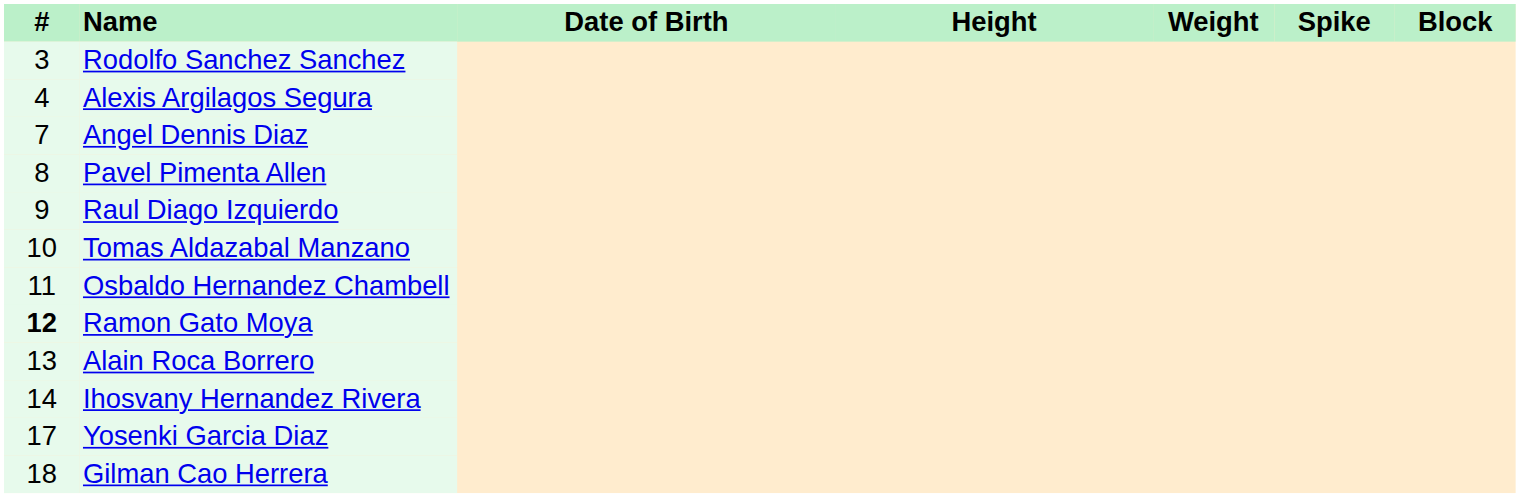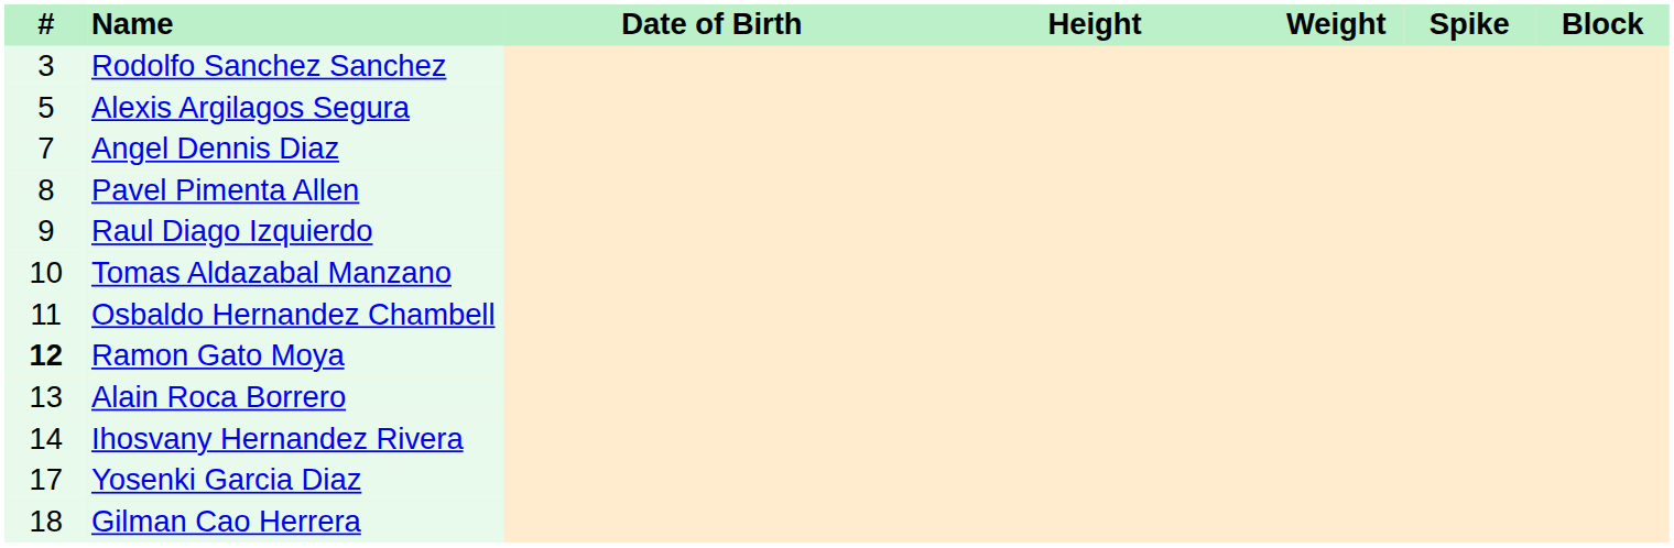 <table border=0 cellpadding=2 cellspacing=0  |- bgcolor=#FFECCE style=text-align:center; font-size:90%; width=100%>
 <tr bgcolor=#BBF0C9>
 <th width=5%>#</th>
 <th width=25% align=left>Name</th>
 <th width=25%>Date of Birth</th>
 <th width=21%>Height</th>
 <th width=8%>Weight</th>
 <th width=8%>Spike</th>
 <th width=8%>Block</th>
 </tr>
 <tr bgcolor=#E7FAEC>
 <td>3</td>
 <td align="left"><a href='#'>Rodolfo Sanchez Sanchez</a></td>
 </tr>
 <tr bgcolor=#E7FAEC>
-<td>4</td>
+<td>5</td>
 <td align="left"><a href='#'>Alexis Argilagos Segura</a></td>
 </tr>
 <tr bgcolor=#E7FAEC>
 <td>7</td>
 <td align="left"><a href='#'>Angel Dennis Diaz</a></td>
 </tr>
 <tr bgcolor=#E7FAEC>
 <td>8</td>
 <td align="left"><a href='#'>Pavel Pimenta Allen</a></td>
 </tr>
 <tr bgcolor=#E7FAEC>
 <td>9</td>
 <td align="left"><a href='#'>Raul Diago Izquierdo</a></td>
 </tr>
 <tr bgcolor=#E7FAEC>
 <td>10</td>
 <td align="left"><a href='#'>Tomas Aldazabal Manzano</a></td>
 </tr>
 <tr bgcolor=#E7FAEC>
 <td>11</td>
 <td align="left"><a href='#'>Osbaldo Hernandez Chambell</a></td>
 </tr>
 <tr bgcolor=#E7FAEC>
 <td><strong>12</strong></td>
 <td align="left"><a href='#'>Ramon Gato Moya</a></td>
 </tr>
 <tr bgcolor=#E7FAEC>
 <td>13</td>
 <td align="left"><a href='#'>Alain Roca Borrero</a></td>
 </tr>
 <tr bgcolor=#E7FAEC>
 <td>14</td>
 <td align="left"><a href='#'>Ihosvany Hernandez Rivera</a></td>
 </tr>
 <tr bgcolor=#E7FAEC>
 <td>17</td>
 <td align="left"><a href='#'>Yosenki Garcia Diaz</a></td>
 </tr>
 <tr bgcolor=#E7FAEC>
 <td>18</td>
 <td align="left"><a href='#'>Gilman Cao Herrera</a></td>
 </tr>
 </table>
